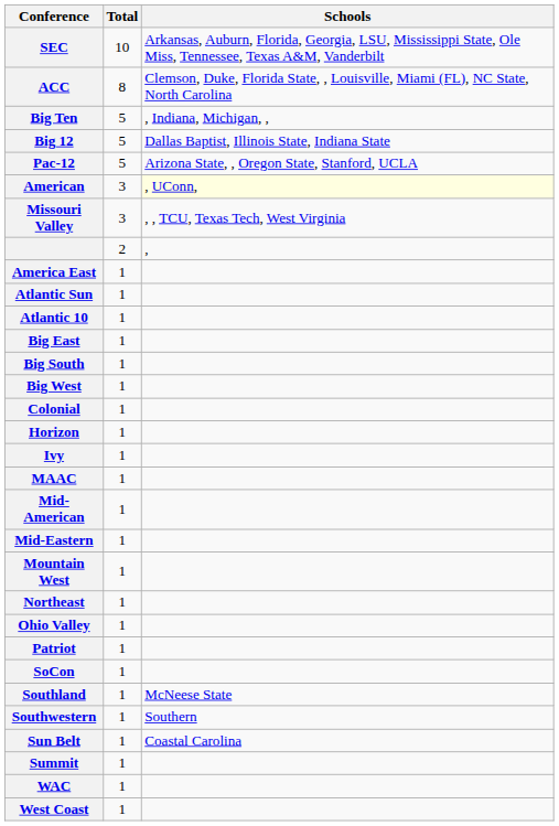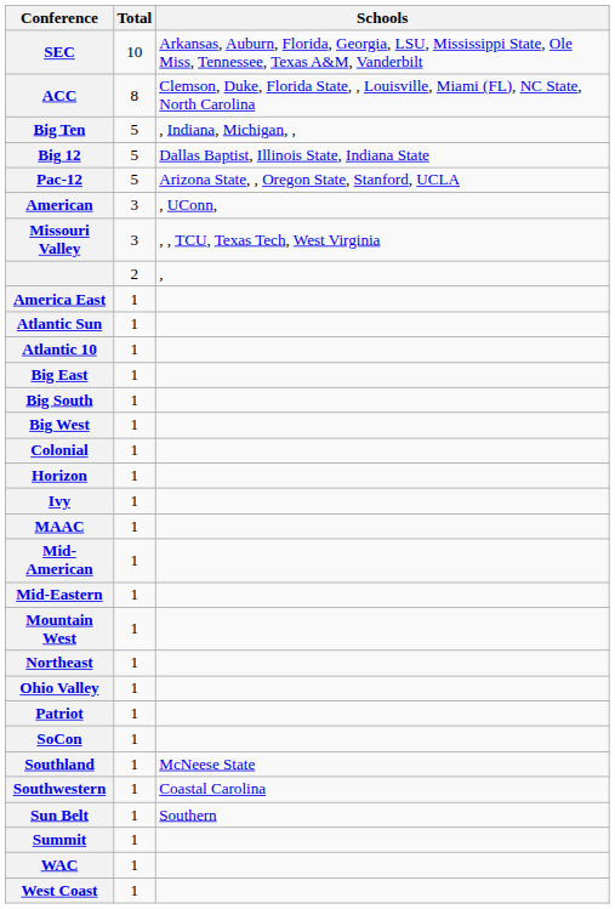 <table class="wikitable sortable plainrowheaders">
 <tr>
 <th scope="col">Conference</th>
 <th scope="col">Total</th>
 <th scope="col">Schools</th>
 </tr>
 <tr>
 <th scope="row"><a href='#'>SEC</a></th>
 <td align=center>10</td>
 <td><a href='#'>Arkansas</a>, <a href='#'>Auburn</a>, <a href='#'>Florida</a>, <a href='#'>Georgia</a>, <a href='#'>LSU</a>, <a href='#'>Mississippi State</a>, <a href='#'>Ole Miss</a>, <a href='#'>Tennessee</a>, <a href='#'>Texas A&M</a>, <a href='#'>Vanderbilt</a></td>
 </tr>
 <tr>
 <th scope="row"><a href='#'>ACC</a></th>
 <td align=center>8</td>
 <td><a href='#'>Clemson</a>, <a href='#'>Duke</a>, <a href='#'>Florida State</a>, , <a href='#'>Louisville</a>, <a href='#'>Miami (FL)</a>, <a href='#'>NC State</a>, <a href='#'>North Carolina</a></td>
 </tr>
 <tr>
 <th scope="row"><a href='#'>Big Ten</a></th>
 <td align=center>5</td>
 <td>, <a href='#'>Indiana</a>, <a href='#'>Michigan</a>, , </td>
 </tr>
 <tr>
 <th scope="row"><a href='#'>Big 12</a></th>
 <td align=center>5</td>
 <td><a href='#'>Dallas Baptist</a>, <a href='#'>Illinois State</a>, <a href='#'>Indiana State</a></td>
 </tr>
 <tr>
 <th scope="row"><a href='#'>Pac-12</a></th>
 <td align=center>5</td>
 <td><a href='#'>Arizona State</a>, , <a href='#'>Oregon State</a>, <a href='#'>Stanford</a>, <a href='#'>UCLA</a></td>
 </tr>
 <tr>
 <th scope="row"><a href='#'>American</a></th>
 <td align=center>3</td>
-<td style="background: lightyellow;">, <a href='#'>UConn</a>, </td>
+<td>, <a href='#'>UConn</a>, </td>
 </tr>
 <tr>
 <th scope="row"><a href='#'>Missouri Valley</a></th>
 <td align=center>3</td>
 <td>, , <a href='#'>TCU</a>, <a href='#'>Texas Tech</a>, <a href='#'>West Virginia</a></td>
 </tr>
 <tr>
 <th scope="row"></th>
 <td align=center>2</td>
 <td>, </td>
 </tr>
 <tr>
 <th scope="row"><a href='#'>America East</a></th>
 <td align=center>1</td>
 <td></td>
 </tr>
 <tr>
 <th scope="row"><a href='#'>Atlantic Sun</a></th>
 <td align=center>1</td>
 <td></td>
 </tr>
 <tr>
 <th scope="row"><a href='#'>Atlantic 10</a></th>
 <td align=center>1</td>
 <td></td>
 </tr>
 <tr>
 <th scope="row"><a href='#'>Big East</a></th>
 <td align=center>1</td>
 <td></td>
 </tr>
 <tr>
 <th scope="row"><a href='#'>Big South</a></th>
 <td align=center>1</td>
 <td></td>
 </tr>
 <tr>
 <th scope="row"><a href='#'>Big West</a></th>
 <td align=center>1</td>
 <td></td>
 </tr>
 <tr>
 <th scope="row"><a href='#'>Colonial</a></th>
 <td align=center>1</td>
 <td></td>
 </tr>
 <tr>
 <th scope="row"><a href='#'>Horizon</a></th>
 <td align=center>1</td>
 <td></td>
 </tr>
 <tr>
 <th scope="row"><a href='#'>Ivy</a></th>
 <td align=center>1</td>
 <td></td>
 </tr>
 <tr>
 <th scope="row"><a href='#'>MAAC</a></th>
 <td align=center>1</td>
 <td></td>
 </tr>
 <tr>
 <th scope="row"><a href='#'>Mid-American</a></th>
 <td align=center>1</td>
 <td></td>
 </tr>
 <tr>
 <th scope="row"><a href='#'>Mid-Eastern</a></th>
 <td align=center>1</td>
 <td></td>
 </tr>
 <tr>
 <th scope="row"><a href='#'>Mountain West</a></th>
 <td align=center>1</td>
 <td></td>
 </tr>
 <tr>
 <th scope="row"><a href='#'>Northeast</a></th>
 <td align=center>1</td>
 <td></td>
 </tr>
 <tr>
 <th scope="row"><a href='#'>Ohio Valley</a></th>
 <td align=center>1</td>
 <td></td>
 </tr>
 <tr>
 <th scope="row"><a href='#'>Patriot</a></th>
 <td align=center>1</td>
 <td></td>
 </tr>
 <tr>
 <th scope="row"><a href='#'>SoCon</a></th>
 <td align=center>1</td>
 <td></td>
 </tr>
 <tr>
 <th scope="row"><a href='#'>Southland</a></th>
 <td align=center>1</td>
 <td><a href='#'>McNeese State</a></td>
 </tr>
 <tr>
 <th scope="row"><a href='#'>Southwestern</a></th>
 <td align=center>1</td>
-<td><a href='#'>Southern</a></td>
+<td><a href='#'>Coastal Carolina</a></td>
 </tr>
 <tr>
 <th scope="row"><a href='#'>Sun Belt</a></th>
 <td align=center>1</td>
-<td><a href='#'>Coastal Carolina</a></td>
+<td><a href='#'>Southern</a></td>
 </tr>
 <tr>
 <th scope="row"><a href='#'>Summit</a></th>
 <td align=center>1</td>
 <td></td>
 </tr>
 <tr>
 <th scope="row"><a href='#'>WAC</a></th>
 <td align=center>1</td>
 <td></td>
 </tr>
 <tr>
 <th scope="row"><a href='#'>West Coast</a></th>
 <td align=center>1</td>
 <td></td>
 </tr>
 </table>
